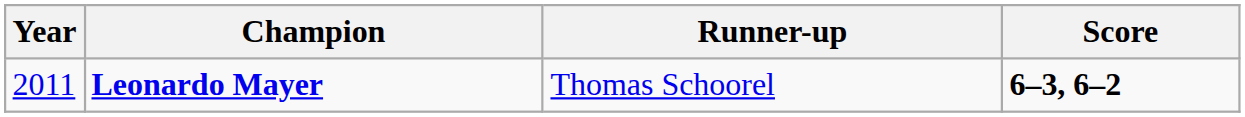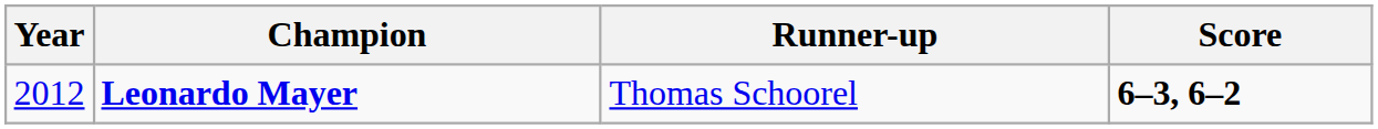 <table class="wikitable" style="font-size:90%">
 <tr>
 <th>Year</th>
 <th width="200">Champion</th>
 <th width="200">Runner-up</th>
 <th width="100">Score</th>
 </tr>
 <tr>
-<td><a href='#'>2011</a></td>
+<td><a href='#'>2012</a></td>
 <td> <strong><a href='#'>Leonardo Mayer</a></strong></td>
 <td> <a href='#'>Thomas Schoorel</a></td>
 <td><strong>6–3, 6–2</strong></td>
 </tr>
 </table>
